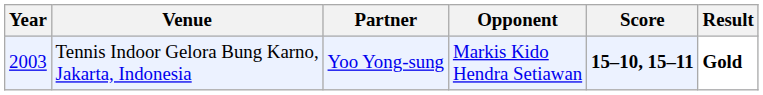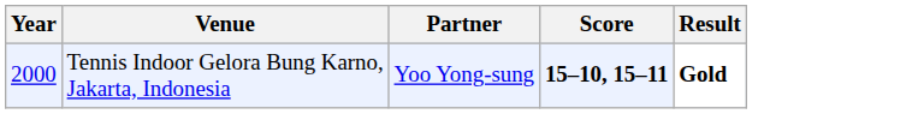 <table class="sortable wikitable" style="font-size: 90%;">
 <tr>
 <th>Year</th>
 <th>Venue</th>
 <th>Partner</th>
-<th>Opponent</th>
 <th>Score</th>
 <th>Result</th>
 </tr>
 <tr style="background:#ECF2FF">
-<td align="center"><a href='#'>2003</a></td>
+<td align="center"><a href='#'>2000</a></td>
 <td align="left">Tennis Indoor Gelora Bung Karno,<br><a href='#'>Jakarta, Indonesia</a></td>
 <td align="left"> <a href='#'>Yoo Yong-sung</a></td>
-<td align="left"> <a href='#'>Markis Kido</a> <br>  <a href='#'>Hendra Setiawan</a></td>
 <td align="left"><strong>15–10, 15–11</strong></td>
 <td style="text-align:left; background:white"> <strong>Gold</strong></td>
 </tr>
 </table>
